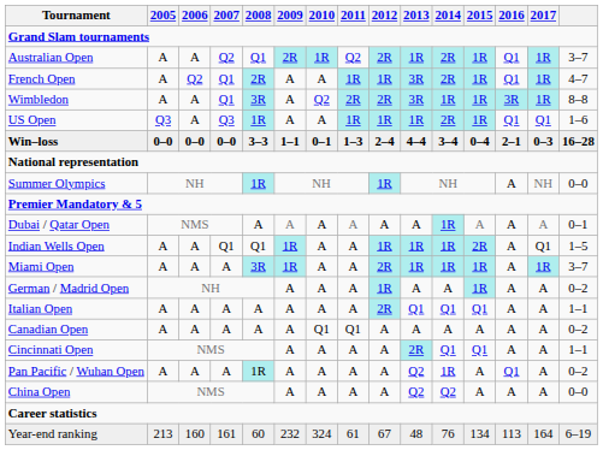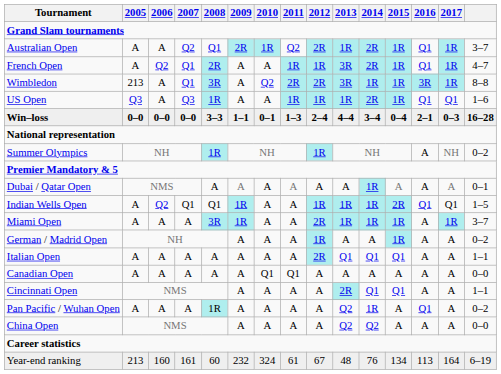 <table class="wikitable" style="text-align:center;font-size:97%">
 <tr>
 <th>Tournament</th>
 <th><a href='#'>2005</a></th>
 <th><a href='#'>2006</a></th>
 <th><a href='#'>2007</a></th>
 <th><a href='#'>2008</a></th>
 <th><a href='#'>2009</a></th>
 <th><a href='#'>2010</a></th>
 <th><a href='#'>2011</a></th>
 <th><a href='#'>2012</a></th>
 <th><a href='#'>2013</a></th>
 <th><a href='#'>2014</a></th>
 <th><a href='#'>2015</a></th>
 <th><a href='#'>2016</a></th>
 <th><a href='#'>2017</a></th>
 <th></th>
 </tr>
 <tr>
 <td colspan="15" style="text-align:left;"><strong><a href='#'>Grand Slam tournaments</a></strong></td>
 </tr>
 <tr>
 <td align="left"><a href='#'>Australian Open</a></td>
 <td>A</td>
 <td>A</td>
 <td><a href='#'>Q2</a></td>
 <td><a href='#'>Q1</a></td>
 <td bgcolor="afeeee"><a href='#'>2R</a></td>
 <td bgcolor="afeeee"><a href='#'>1R</a></td>
 <td><a href='#'>Q2</a></td>
 <td bgcolor="afeeee"><a href='#'>2R</a></td>
 <td bgcolor="afeeee"><a href='#'>1R</a></td>
 <td bgcolor="afeeee"><a href='#'>2R</a></td>
 <td bgcolor="afeeee"><a href='#'>1R</a></td>
 <td><a href='#'>Q1</a></td>
 <td bgcolor="afeeee"><a href='#'>1R</a></td>
 <td>3–7</td>
 </tr>
 <tr>
 <td align="left"><a href='#'>French Open</a></td>
 <td>A</td>
 <td><a href='#'>Q2</a></td>
 <td><a href='#'>Q1</a></td>
 <td bgcolor="afeeee"><a href='#'>2R</a></td>
 <td>A</td>
 <td>A</td>
 <td bgcolor="afeeee"><a href='#'>1R</a></td>
 <td bgcolor="afeeee"><a href='#'>1R</a></td>
 <td bgcolor="afeeee"><a href='#'>3R</a></td>
 <td bgcolor="afeeee"><a href='#'>2R</a></td>
 <td bgcolor="afeeee"><a href='#'>1R</a></td>
 <td><a href='#'>Q1</a></td>
 <td bgcolor="afeeee"><a href='#'>1R</a></td>
 <td>4–7</td>
 </tr>
 <tr>
 <td align="left"><a href='#'>Wimbledon</a></td>
-<td>A</td>
+<td>213</td>
 <td>A</td>
 <td><a href='#'>Q1</a></td>
 <td bgcolor="afeeee"><a href='#'>3R</a></td>
 <td>A</td>
 <td><a href='#'>Q2</a></td>
 <td bgcolor="afeeee"><a href='#'>2R</a></td>
 <td bgcolor="afeeee"><a href='#'>2R</a></td>
 <td bgcolor="afeeee"><a href='#'>3R</a></td>
 <td bgcolor="afeeee"><a href='#'>1R</a></td>
 <td bgcolor="afeeee"><a href='#'>1R</a></td>
 <td bgcolor="afeeee"><a href='#'>3R</a></td>
 <td bgcolor="afeeee"><a href='#'>1R</a></td>
 <td>8–8</td>
 </tr>
 <tr>
 <td align="left"><a href='#'>US Open</a></td>
 <td><a href='#'>Q3</a></td>
 <td>A</td>
 <td><a href='#'>Q3</a></td>
 <td bgcolor="afeeee"><a href='#'>1R</a></td>
 <td>A</td>
 <td>A</td>
 <td bgcolor="afeeee"><a href='#'>1R</a></td>
 <td bgcolor="afeeee"><a href='#'>1R</a></td>
 <td bgcolor="afeeee"><a href='#'>1R</a></td>
 <td bgcolor="afeeee"><a href='#'>2R</a></td>
 <td bgcolor="afeeee"><a href='#'>1R</a></td>
 <td><a href='#'>Q1</a></td>
 <td><a href='#'>Q1</a></td>
 <td>1–6</td>
 </tr>
 <tr style=background:#efefef;font-weight:bold>
 <td style="text-align:left">Win–loss</td>
 <td>0–0</td>
 <td>0–0</td>
 <td>0–0</td>
 <td>3–3</td>
 <td>1–1</td>
 <td>0–1</td>
 <td>1–3</td>
 <td>2–4</td>
 <td>4–4</td>
 <td>3–4</td>
 <td>0–4</td>
 <td>2–1</td>
 <td>0–3</td>
 <td>16–28</td>
 </tr>
 <tr>
 <td colspan="15" style="text-align:left;"><strong>National representation</strong></td>
 </tr>
 <tr>
 <td align="left"><a href='#'>Summer Olympics</a></td>
 <td colspan="3" style="color:#767676">NH</td>
 <td bgcolor="afeeee"><a href='#'>1R</a></td>
 <td colspan="3" style="color:#767676">NH</td>
 <td bgcolor="afeeee"><a href='#'>1R</a></td>
 <td colspan="3" style="color:#767676">NH</td>
 <td>A</td>
 <td style="color:#767676">NH</td>
-<td>0–0</td>
+<td>0–2</td>
 </tr>
 <tr>
 <td colspan="15" style="text-align:left;"><strong><a href='#'>Premier Mandatory & 5</a></strong></td>
 </tr>
 <tr>
 <td align="left"><a href='#'>Dubai</a> / <a href='#'>Qatar Open</a></td>
 <td colspan="3" style="color:#767676">NMS</td>
 <td>A</td>
 <td style="color:#767676">A</td>
 <td>A</td>
 <td style="color:#767676">A</td>
 <td>A</td>
 <td>A</td>
 <td bgcolor="afeeee"><a href='#'>1R</a></td>
 <td style="color:#767676">A</td>
 <td>A</td>
 <td style="color:#767676">A</td>
 <td>0–1</td>
 </tr>
 <tr>
 <td align="left"><a href='#'>Indian Wells Open</a></td>
 <td>A</td>
-<td>A</td>
+<td><a href='#'>Q2</a></td>
 <td>Q1</td>
 <td>Q1</td>
 <td bgcolor="afeeee"><a href='#'>1R</a></td>
 <td>A</td>
 <td>A</td>
 <td bgcolor="afeeee"><a href='#'>1R</a></td>
 <td bgcolor="afeeee"><a href='#'>1R</a></td>
 <td bgcolor="afeeee"><a href='#'>1R</a></td>
 <td bgcolor="afeeee"><a href='#'>2R</a></td>
-<td>A</td>
+<td><a href='#'>Q1</a></td>
 <td>Q1</td>
 <td>1–5</td>
 </tr>
 <tr>
 <td align="left"><a href='#'>Miami Open</a></td>
 <td>A</td>
 <td>A</td>
 <td>A</td>
 <td bgcolor="afeeee"><a href='#'>3R</a></td>
 <td bgcolor="afeeee"><a href='#'>1R</a></td>
 <td>A</td>
 <td>A</td>
 <td bgcolor="afeeee"><a href='#'>2R</a></td>
 <td bgcolor="afeeee"><a href='#'>1R</a></td>
 <td bgcolor="afeeee"><a href='#'>1R</a></td>
 <td bgcolor="afeeee"><a href='#'>1R</a></td>
 <td>A</td>
 <td bgcolor="afeeee"><a href='#'>1R</a></td>
 <td>3–7</td>
 </tr>
 <tr>
 <td align="left"><a href='#'>German</a> / <a href='#'>Madrid Open</a></td>
 <td colspan="4" style="color:#767676">NH</td>
 <td>A</td>
 <td>A</td>
 <td>A</td>
 <td bgcolor="afeeee"><a href='#'>1R</a></td>
 <td>A</td>
 <td>A</td>
 <td bgcolor="afeeee"><a href='#'>1R</a></td>
 <td>A</td>
 <td>A</td>
 <td>0–2</td>
 </tr>
 <tr>
 <td align="left"><a href='#'>Italian Open</a></td>
 <td>A</td>
 <td>A</td>
 <td>A</td>
 <td>A</td>
 <td>A</td>
 <td>A</td>
 <td>A</td>
 <td bgcolor="afeeee"><a href='#'>2R</a></td>
 <td><a href='#'>Q1</a></td>
 <td><a href='#'>Q1</a></td>
 <td><a href='#'>Q1</a></td>
 <td>A</td>
 <td>A</td>
 <td>1–1</td>
 </tr>
 <tr>
 <td align="left"><a href='#'>Canadian Open</a></td>
 <td>A</td>
 <td>A</td>
 <td>A</td>
 <td>A</td>
 <td>A</td>
 <td>Q1</td>
 <td>Q1</td>
 <td>A</td>
 <td>A</td>
 <td>A</td>
 <td>A</td>
 <td>A</td>
 <td>A</td>
-<td>0–2</td>
+<td>0–0</td>
 </tr>
 <tr>
 <td align="left"><a href='#'>Cincinnati Open</a></td>
 <td colspan="4" style="color:#767676">NMS</td>
 <td>A</td>
 <td>A</td>
 <td>A</td>
 <td>A</td>
 <td bgcolor="afeeee"><a href='#'>2R</a></td>
 <td><a href='#'>Q1</a></td>
 <td><a href='#'>Q1</a></td>
 <td>A</td>
 <td>A</td>
 <td>1–1</td>
 </tr>
 <tr>
 <td align="left"><a href='#'>Pan Pacific</a> / <a href='#'>Wuhan Open</a></td>
 <td>A</td>
 <td>A</td>
 <td>A</td>
 <td bgcolor="afeeee">1R</td>
 <td>A</td>
 <td>A</td>
 <td>A</td>
 <td>A</td>
 <td><a href='#'>Q2</a></td>
 <td style="color:#767676"><a href='#'>1R</a></td>
 <td>A</td>
 <td><a href='#'>Q1</a></td>
 <td>A</td>
 <td>0–2</td>
 </tr>
 <tr>
 <td align="left"><a href='#'>China Open</a></td>
 <td colspan="4" style="color:#767676">NMS</td>
 <td>A</td>
 <td>A</td>
 <td>A</td>
 <td>A</td>
 <td><a href='#'>Q2</a></td>
 <td><a href='#'>Q2</a></td>
 <td>A</td>
 <td>A</td>
 <td>A</td>
 <td>0–0</td>
 </tr>
 <tr>
 <td align=left colspan="15"><strong>Career statistics</strong></td>
 </tr>
 <tr style="background:#efefef;">
 <td align="left">Year-end ranking</td>
 <td>213</td>
 <td>160</td>
 <td>161</td>
 <td>60</td>
 <td>232</td>
 <td>324</td>
 <td>61</td>
 <td>67</td>
 <td>48</td>
 <td>76</td>
 <td>134</td>
 <td>113</td>
 <td>164</td>
 <td>6–19</td>
 </tr>
 </table>
